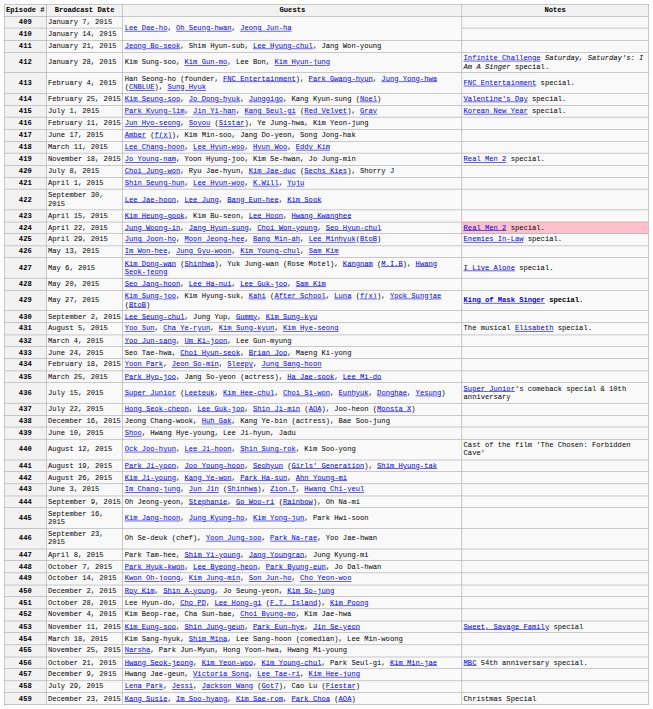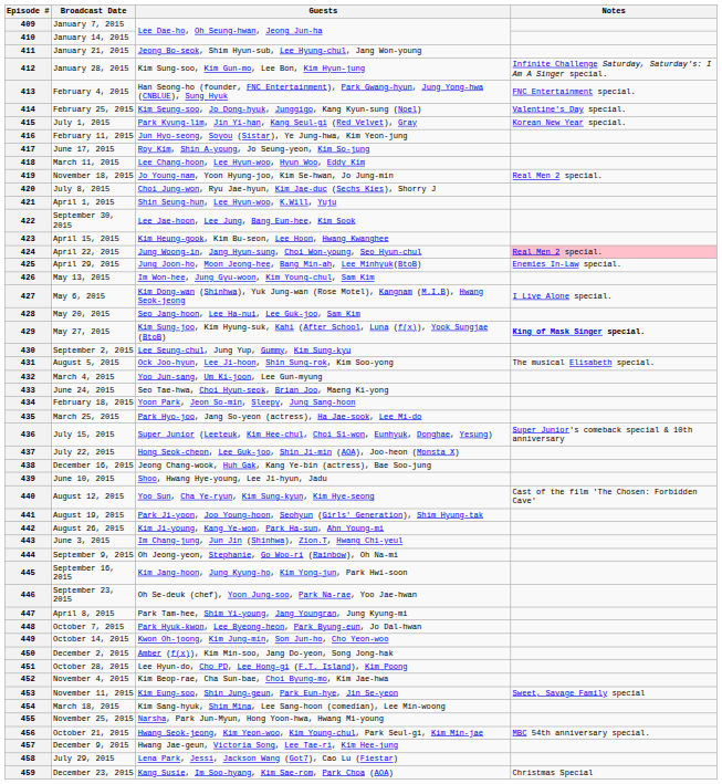 <table class="wikitable" style="font-size: 90%;">
 <tr>
 <th>Episode #</th>
 <th width=120>Broadcast Date</th>
 <th width=550>Guests</th>
 <th width=300>Notes</th>
 </tr>
 <tr>
 <th>409</th>
 <td>January 7, 2015</td>
 <td rowspan=2><a href='#'>Lee Dae-ho</a>, <a href='#'>Oh Seung-hwan</a>, <a href='#'>Jeong Jun-ha</a></td>
 <td></td>
 </tr>
 <tr>
 <th>410</th>
 <td>January 14, 2015</td>
 <td></td>
 </tr>
 <tr>
 <th>411</th>
 <td>January 21, 2015</td>
 <td><a href='#'>Jeong Bo-seok</a>, Shim Hyun-sub, <a href='#'>Lee Hyung-chul</a>, Jang Won-young</td>
 <td></td>
 </tr>
 <tr>
 <th>412</th>
 <td>January 28, 2015</td>
 <td>Kim Sung-soo, <a href='#'>Kim Gun-mo</a>, Lee Bon, <a href='#'>Kim Hyun-jung</a></td>
 <td><a href='#'>Infinite Challenge</a> <em>Saturday, Saturday's: I Am A Singer</em> special.</td>
 </tr>
 <tr>
 <th>413</th>
 <td>February 4, 2015</td>
 <td>Han Seong-ho (founder, <a href='#'>FNC Entertainment</a>), <a href='#'>Park Gwang-hyun</a>, <a href='#'>Jung Yong-hwa</a> (<a href='#'>CNBLUE</a>), <a href='#'>Sung Hyuk</a></td>
 <td><a href='#'>FNC Entertainment</a> special.</td>
 </tr>
 <tr>
 <th>414</th>
 <td>February 25, 2015</td>
 <td><a href='#'>Kim Seung-soo</a>, <a href='#'>Jo Dong-hyuk</a>, <a href='#'>Junggigo</a>, Kang Kyun-sung (<a href='#'>Noel</a>)</td>
 <td><a href='#'>Valentine's Day</a> special.</td>
 </tr>
 <tr>
 <th>415</th>
 <td>July 1, 2015</td>
 <td><a href='#'>Park Kyung-lim</a>, <a href='#'>Jin Yi-han</a>, <a href='#'>Kang Seul-gi</a> (<a href='#'>Red Velvet</a>), <a href='#'>Gray</a></td>
 <td><a href='#'>Korean New Year</a> special.</td>
 </tr>
 <tr>
 <th>416</th>
 <td>February 11, 2015</td>
 <td><a href='#'>Jun Hyo-seong</a>, <a href='#'>Soyou</a> (<a href='#'>Sistar</a>), Ye Jung-hwa, Kim Yeon-jung</td>
 <td></td>
 </tr>
 <tr>
 <th>417</th>
 <td>June 17, 2015</td>
-<td><a href='#'>Amber</a> (<a href='#'>f(x)</a>), Kim Min-soo, Jang Do-yeon, Song Jong-hak</td>
+<td><a href='#'>Roy Kim</a>, <a href='#'>Shin A-young</a>, Jo Seung-yeon, <a href='#'>Kim So-jung</a></td>
 <td></td>
 </tr>
 <tr>
 <th>418</th>
 <td>March 11, 2015</td>
 <td><a href='#'>Lee Chang-hoon</a>, <a href='#'>Lee Hyun-woo</a>, <a href='#'>Hyun Woo</a>, <a href='#'>Eddy Kim</a></td>
 <td></td>
 </tr>
 <tr>
 <th>419</th>
 <td>November 18, 2015</td>
 <td><a href='#'>Jo Young-nam</a>, Yoon Hyung-joo, Kim Se-hwan, Jo Jung-min</td>
 <td><a href='#'>Real Men 2</a> special.</td>
 </tr>
 <tr>
 <th>420</th>
 <td>July 8, 2015</td>
 <td><a href='#'>Choi Jung-won</a>, Ryu Jae-hyun, <a href='#'>Kim Jae-duc</a> (<a href='#'>Sechs Kies</a>), Shorry J</td>
 <td></td>
 </tr>
 <tr>
 <th>421</th>
 <td>April 1, 2015</td>
 <td><a href='#'>Shin Seung-hun</a>, <a href='#'>Lee Hyun-woo</a>, <a href='#'>K.Will</a>, <a href='#'>Yuju</a></td>
 <td></td>
 </tr>
 <tr>
 <th>422</th>
 <td>September 30, 2015</td>
 <td><a href='#'>Lee Jae-hoon</a>, <a href='#'>Lee Jung</a>, <a href='#'>Bang Eun-hee</a>, <a href='#'>Kim Sook</a></td>
 <td></td>
 </tr>
 <tr>
 <th>423</th>
 <td>April 15, 2015</td>
 <td><a href='#'>Kim Heung-gook</a>, Kim Bu-seon, <a href='#'>Lee Hoon</a>, <a href='#'>Hwang Kwanghee</a></td>
 <td></td>
 </tr>
 <tr>
 <th>424</th>
 <td>April 22, 2015</td>
 <td><a href='#'>Jung Woong-in</a>, <a href='#'>Jang Hyun-sung</a>, <a href='#'>Choi Won-young</a>, <a href='#'>Seo Hyun-chul</a></td>
 <td style="background: pink;"><a href='#'>Real Men 2</a> special.</td>
 </tr>
 <tr>
 <th>425</th>
 <td>April 29, 2015</td>
 <td><a href='#'>Jung Joon-ho</a>, <a href='#'>Moon Jeong-hee</a>, <a href='#'>Bang Min-ah</a>, <a href='#'>Lee Minhyuk</a>(<a href='#'>BtoB</a>)</td>
 <td><a href='#'>Enemies In-Law</a> special.</td>
 </tr>
 <tr>
 <th>426</th>
 <td>May 13, 2015</td>
 <td><a href='#'>Im Won-hee</a>, <a href='#'>Jung Gyu-woon</a>, <a href='#'>Kim Young-chul</a>, <a href='#'>Sam Kim</a></td>
 <td></td>
 </tr>
 <tr>
 <th>427</th>
 <td>May 6, 2015</td>
 <td><a href='#'>Kim Dong-wan</a> (<a href='#'>Shinhwa</a>), Yuk Jung-wan (Rose Motel), <a href='#'>Kangnam</a> (<a href='#'>M.I.B</a>), <a href='#'>Hwang Seok-jeong</a></td>
 <td><a href='#'>I Live Alone</a> special.</td>
 </tr>
 <tr>
 <th>428</th>
 <td>May 20, 2015</td>
 <td><a href='#'>Seo Jang-hoon</a>, <a href='#'>Lee Ha-nui</a>, <a href='#'>Lee Guk-joo</a>, <a href='#'>Sam Kim</a></td>
 <td></td>
 </tr>
 <tr>
 <th>429</th>
 <td>May 27, 2015</td>
 <td><a href='#'>Kim Sung-joo</a>, Kim Hyung-suk, <a href='#'>Kahi</a> (<a href='#'>After School</a>, <a href='#'>Luna</a> (<a href='#'>f(x)</a>), <a href='#'>Yook Sungjae</a> (<a href='#'>BtoB</a>)</td>
 <td><strong><a href='#'>King of Mask Singer</a> special.</strong></td>
 </tr>
 <tr>
 <th>430</th>
 <td>September 2, 2015</td>
 <td><a href='#'>Lee Seung-chul</a>, Jung Yup, <a href='#'>Gummy</a>, <a href='#'>Kim Sung-kyu</a></td>
 <td></td>
 </tr>
 <tr>
 <th>431</th>
 <td>August 5, 2015</td>
-<td><a href='#'>Yoo Sun</a>, <a href='#'>Cha Ye-ryun</a>, <a href='#'>Kim Sung-kyun</a>, <a href='#'>Kim Hye-seong</a></td>
+<td><a href='#'>Ock Joo-hyun</a>, <a href='#'>Lee Ji-hoon</a>, <a href='#'>Shin Sung-rok</a>, Kim Soo-yong</td>
 <td>The musical <a href='#'>Elisabeth</a> special.</td>
 </tr>
 <tr>
 <th>432</th>
 <td>March 4, 2015</td>
 <td><a href='#'>Yoo Jun-sang</a>, <a href='#'>Um Ki-joon</a>, Lee Gun-myung</td>
 <td></td>
 </tr>
 <tr>
 <th>433</th>
 <td>June 24, 2015</td>
 <td>Seo Tae-hwa, <a href='#'>Choi Hyun-seok</a>, <a href='#'>Brian Joo</a>, Maeng Ki-yong</td>
 <td></td>
 </tr>
 <tr>
 <th>434</th>
 <td>February 18, 2015</td>
 <td><a href='#'>Yoon Park</a>, <a href='#'>Jeon So-min</a>, <a href='#'>Sleepy</a>, <a href='#'>Jung Sang-hoon</a></td>
 <td></td>
 </tr>
 <tr>
 <th>435</th>
 <td>March 25, 2015</td>
 <td><a href='#'>Park Hyo-joo</a>, Jang So-yeon (actress), <a href='#'>Ha Jae-sook</a>, <a href='#'>Lee Mi-do</a></td>
 <td></td>
 </tr>
 <tr>
 <th>436</th>
 <td>July 15, 2015</td>
 <td><a href='#'>Super Junior</a> (<a href='#'>Leeteuk</a>, <a href='#'>Kim Hee-chul</a>, <a href='#'>Choi Si-won</a>, <a href='#'>Eunhyuk</a>, <a href='#'>Donghae</a>, <a href='#'>Yesung</a>)</td>
 <td><a href='#'>Super Junior</a>'s comeback special & 10th anniversary</td>
 </tr>
 <tr>
 <th>437</th>
 <td>July 22, 2015</td>
 <td><a href='#'>Hong Seok-cheon</a>, <a href='#'>Lee Guk-joo</a>, <a href='#'>Shin Ji-min</a> (<a href='#'>AOA</a>), Joo-heon (<a href='#'>Monsta X</a>)</td>
 <td></td>
 </tr>
 <tr>
 <th>438</th>
 <td>December 16, 2015</td>
 <td>Jeong Chang-wook, <a href='#'>Huh Gak</a>, Kang Ye-bin (actress), Bae Soo-jung</td>
 <td></td>
 </tr>
 <tr>
 <th>439</th>
 <td>June 10, 2015</td>
 <td><a href='#'>Shoo</a>, Hwang Hye-young, Lee Ji-hyun, Jadu</td>
 <td></td>
 </tr>
 <tr>
 <th>440</th>
 <td>August 12, 2015</td>
-<td><a href='#'>Ock Joo-hyun</a>, <a href='#'>Lee Ji-hoon</a>, <a href='#'>Shin Sung-rok</a>, Kim Soo-yong</td>
+<td><a href='#'>Yoo Sun</a>, <a href='#'>Cha Ye-ryun</a>, <a href='#'>Kim Sung-kyun</a>, <a href='#'>Kim Hye-seong</a></td>
 <td>Cast of the film 'The Chosen: Forbidden Cave'</td>
 </tr>
 <tr>
 <th>441</th>
 <td>August 19, 2015</td>
 <td><a href='#'>Park Ji-yoon</a>, <a href='#'>Joo Young-hoon</a>, <a href='#'>Seohyun</a> (<a href='#'>Girls' Generation</a>), <a href='#'>Shim Hyung-tak</a></td>
 <td></td>
 </tr>
 <tr>
 <th>442</th>
 <td>August 26, 2015</td>
 <td><a href='#'>Kim Ji-young</a>, <a href='#'>Kang Ye-won</a>, <a href='#'>Park Ha-sun</a>, <a href='#'>Ahn Young-mi</a></td>
 <td></td>
 </tr>
 <tr>
 <th>443</th>
 <td>June 3, 2015</td>
 <td><a href='#'>Im Chang-jung</a>, <a href='#'>Jun Jin</a> (<a href='#'>Shinhwa</a>), <a href='#'>Zion.T</a>, <a href='#'>Hwang Chi-yeul</a></td>
 <td></td>
 </tr>
 <tr>
 <th>444</th>
 <td>September 9, 2015</td>
 <td>Oh Jeong-yeon, <a href='#'>Stephanie</a>, <a href='#'>Go Woo-ri</a> (<a href='#'>Rainbow</a>), Oh Na-mi</td>
 <td></td>
 </tr>
 <tr>
 <th>445</th>
 <td>September 16, 2015</td>
 <td><a href='#'>Kim Jang-hoon</a>, <a href='#'>Jung Kyung-ho</a>, <a href='#'>Kim Yong-jun</a>, Park Hwi-soon</td>
 <td></td>
 </tr>
 <tr>
 <th>446</th>
 <td>September 23, 2015</td>
 <td>Oh Se-deuk (chef), <a href='#'>Yoon Jung-soo</a>, <a href='#'>Park Na-rae</a>, Yoo Jae-hwan</td>
 <td></td>
 </tr>
 <tr>
 <th>447</th>
 <td>April 8, 2015</td>
 <td>Park Tam-hee, <a href='#'>Shim Yi-young</a>, <a href='#'>Jang Youngran</a>, Jung Kyung-mi</td>
 <td></td>
 </tr>
 <tr>
 <th>448</th>
 <td>October 7, 2015</td>
 <td><a href='#'>Park Hyuk-kwon</a>, <a href='#'>Lee Byeong-heon</a>, <a href='#'>Park Byung-eun</a>, Jo Dal-hwan</td>
 <td></td>
 </tr>
 <tr>
 <th>449</th>
 <td>October 14, 2015</td>
 <td><a href='#'>Kwon Oh-joong</a>, <a href='#'>Kim Jung-min</a>, <a href='#'>Son Jun-ho</a>, <a href='#'>Cho Yeon-woo</a></td>
 <td></td>
 </tr>
 <tr>
 <th>450</th>
 <td>December 2, 2015</td>
-<td><a href='#'>Roy Kim</a>, <a href='#'>Shin A-young</a>, Jo Seung-yeon, <a href='#'>Kim So-jung</a></td>
+<td><a href='#'>Amber</a> (<a href='#'>f(x)</a>), Kim Min-soo, Jang Do-yeon, Song Jong-hak</td>
 <td></td>
 </tr>
 <tr>
 <th>451</th>
 <td>October 28, 2015</td>
 <td>Lee Hyun-do, <a href='#'>Cho PD</a>, <a href='#'>Lee Hong-gi</a> (<a href='#'>F.T. Island</a>), <a href='#'>Kim Poong</a></td>
 <td></td>
 </tr>
 <tr>
 <th>452</th>
 <td>November 4, 2015</td>
 <td>Kim Beop-rae, Cha Sun-bae, <a href='#'>Choi Byung-mo</a>, Kim Jae-hwa</td>
 <td></td>
 </tr>
 <tr>
 <th>453</th>
 <td>November 11, 2015</td>
 <td><a href='#'>Kim Eung-soo</a>, <a href='#'>Shin Jung-geun</a>, <a href='#'>Park Eun-hye</a>, <a href='#'>Jin Se-yeon</a></td>
 <td><a href='#'>Sweet, Savage Family</a> special</td>
 </tr>
 <tr>
 <th>454</th>
 <td>March 18, 2015</td>
 <td>Kim Sang-hyuk, <a href='#'>Shim Mina</a>, Lee Sang-hoon (comedian), Lee Min-woong</td>
 <td></td>
 </tr>
 <tr>
 <th>455</th>
 <td>November 25, 2015</td>
 <td><a href='#'>Narsha</a>, Park Jun-Myun, Hong Yoon-hwa, Hwang Mi-young</td>
 <td></td>
 </tr>
 <tr>
 <th>456</th>
 <td>October 21, 2015</td>
 <td><a href='#'>Hwang Seok-jeong</a>, <a href='#'>Kim Yeon-woo</a>, <a href='#'>Kim Young-chul</a>, Park Seul-gi, <a href='#'>Kim Min-jae</a></td>
 <td><a href='#'>MBC</a> 54th anniversary special.</td>
 </tr>
 <tr>
 <th>457</th>
 <td>December 9, 2015</td>
 <td>Hwang Jae-geun, <a href='#'>Victoria Song</a>, <a href='#'>Lee Tae-ri</a>, <a href='#'>Kim Hee-jung</a></td>
 <td></td>
 </tr>
 <tr>
 <th>458</th>
 <td>July 29, 2015</td>
 <td><a href='#'>Lena Park</a>, <a href='#'>Jessi</a>, <a href='#'>Jackson Wang</a> (<a href='#'>Got7</a>), Cao Lu (<a href='#'>Fiestar</a>)</td>
 <td></td>
 </tr>
 <tr>
 <th>459</th>
 <td>December 23, 2015</td>
 <td><a href='#'>Kang Susie</a>, <a href='#'>Im Soo-hyang</a>, <a href='#'>Kim Sae-rom</a>, <a href='#'>Park Choa</a> (<a href='#'>AOA</a>)</td>
 <td>Christmas Special</td>
 </tr>
 </table>
